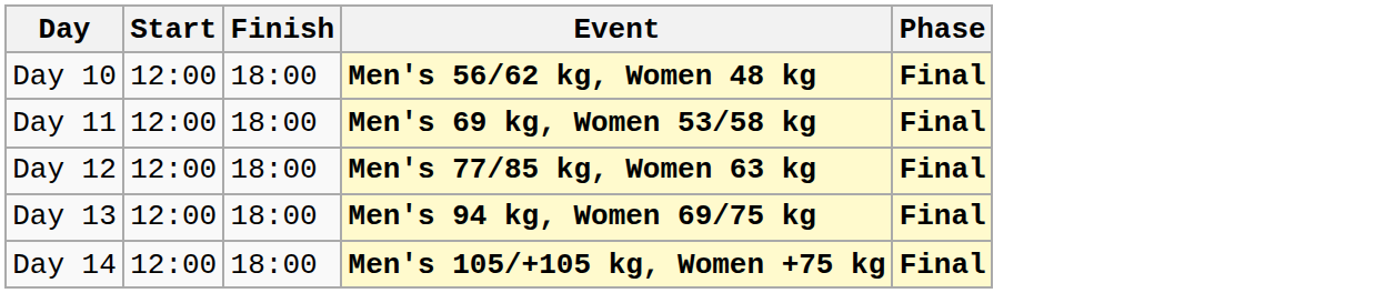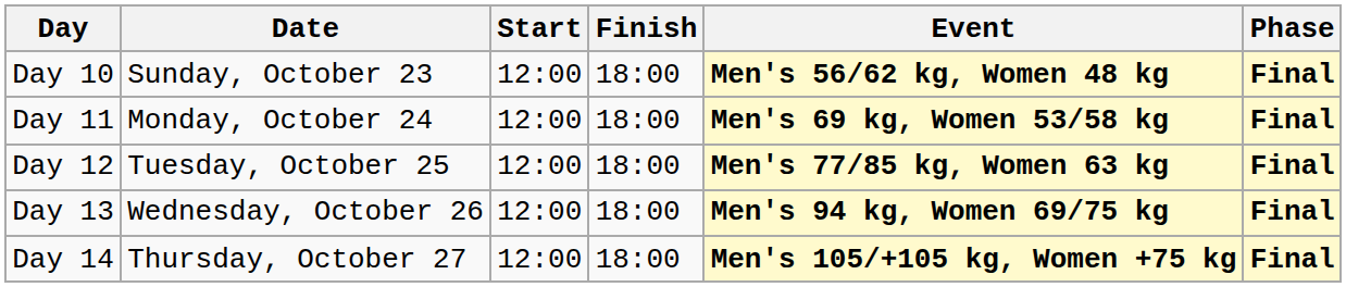 <table class=wikitable>
 <tr>
 <th>Day</th>
+<th>Date</th>
 <th>Start</th>
 <th>Finish</th>
 <th>Event</th>
 <th>Phase</th>
 </tr>
 <tr>
 <td>Day 10</td>
+<td>Sunday, October 23</td>
 <td>12:00</td>
 <td>18:00</td>
 <td style=background:lemonchiffon><strong>Men's 56/62 kg, Women 48 kg</strong></td>
 <td style=background:lemonchiffon><strong>Final</strong></td>
 </tr>
 <tr>
 <td>Day 11</td>
+<td>Monday, October 24</td>
 <td>12:00</td>
 <td>18:00</td>
 <td style=background:lemonchiffon><strong>Men's 69 kg, Women 53/58 kg</strong></td>
 <td style=background:lemonchiffon><strong>Final</strong></td>
 </tr>
 <tr>
 <td>Day 12</td>
+<td>Tuesday, October 25</td>
 <td>12:00</td>
 <td>18:00</td>
 <td style=background:lemonchiffon><strong>Men's 77/85 kg, Women 63 kg</strong></td>
 <td style=background:lemonchiffon><strong>Final</strong></td>
 </tr>
 <tr>
 <td>Day 13</td>
+<td>Wednesday, October 26</td>
 <td>12:00</td>
 <td>18:00</td>
 <td style=background:lemonchiffon><strong>Men's 94 kg, Women 69/75 kg</strong></td>
 <td style=background:lemonchiffon><strong>Final</strong></td>
 </tr>
 <tr>
 <td>Day 14</td>
+<td>Thursday, October 27</td>
 <td>12:00</td>
 <td>18:00</td>
 <td style=background:lemonchiffon><strong>Men's 105/+105 kg, Women +75 kg</strong></td>
 <td style=background:lemonchiffon><strong>Final</strong></td>
 </tr>
 </table>
